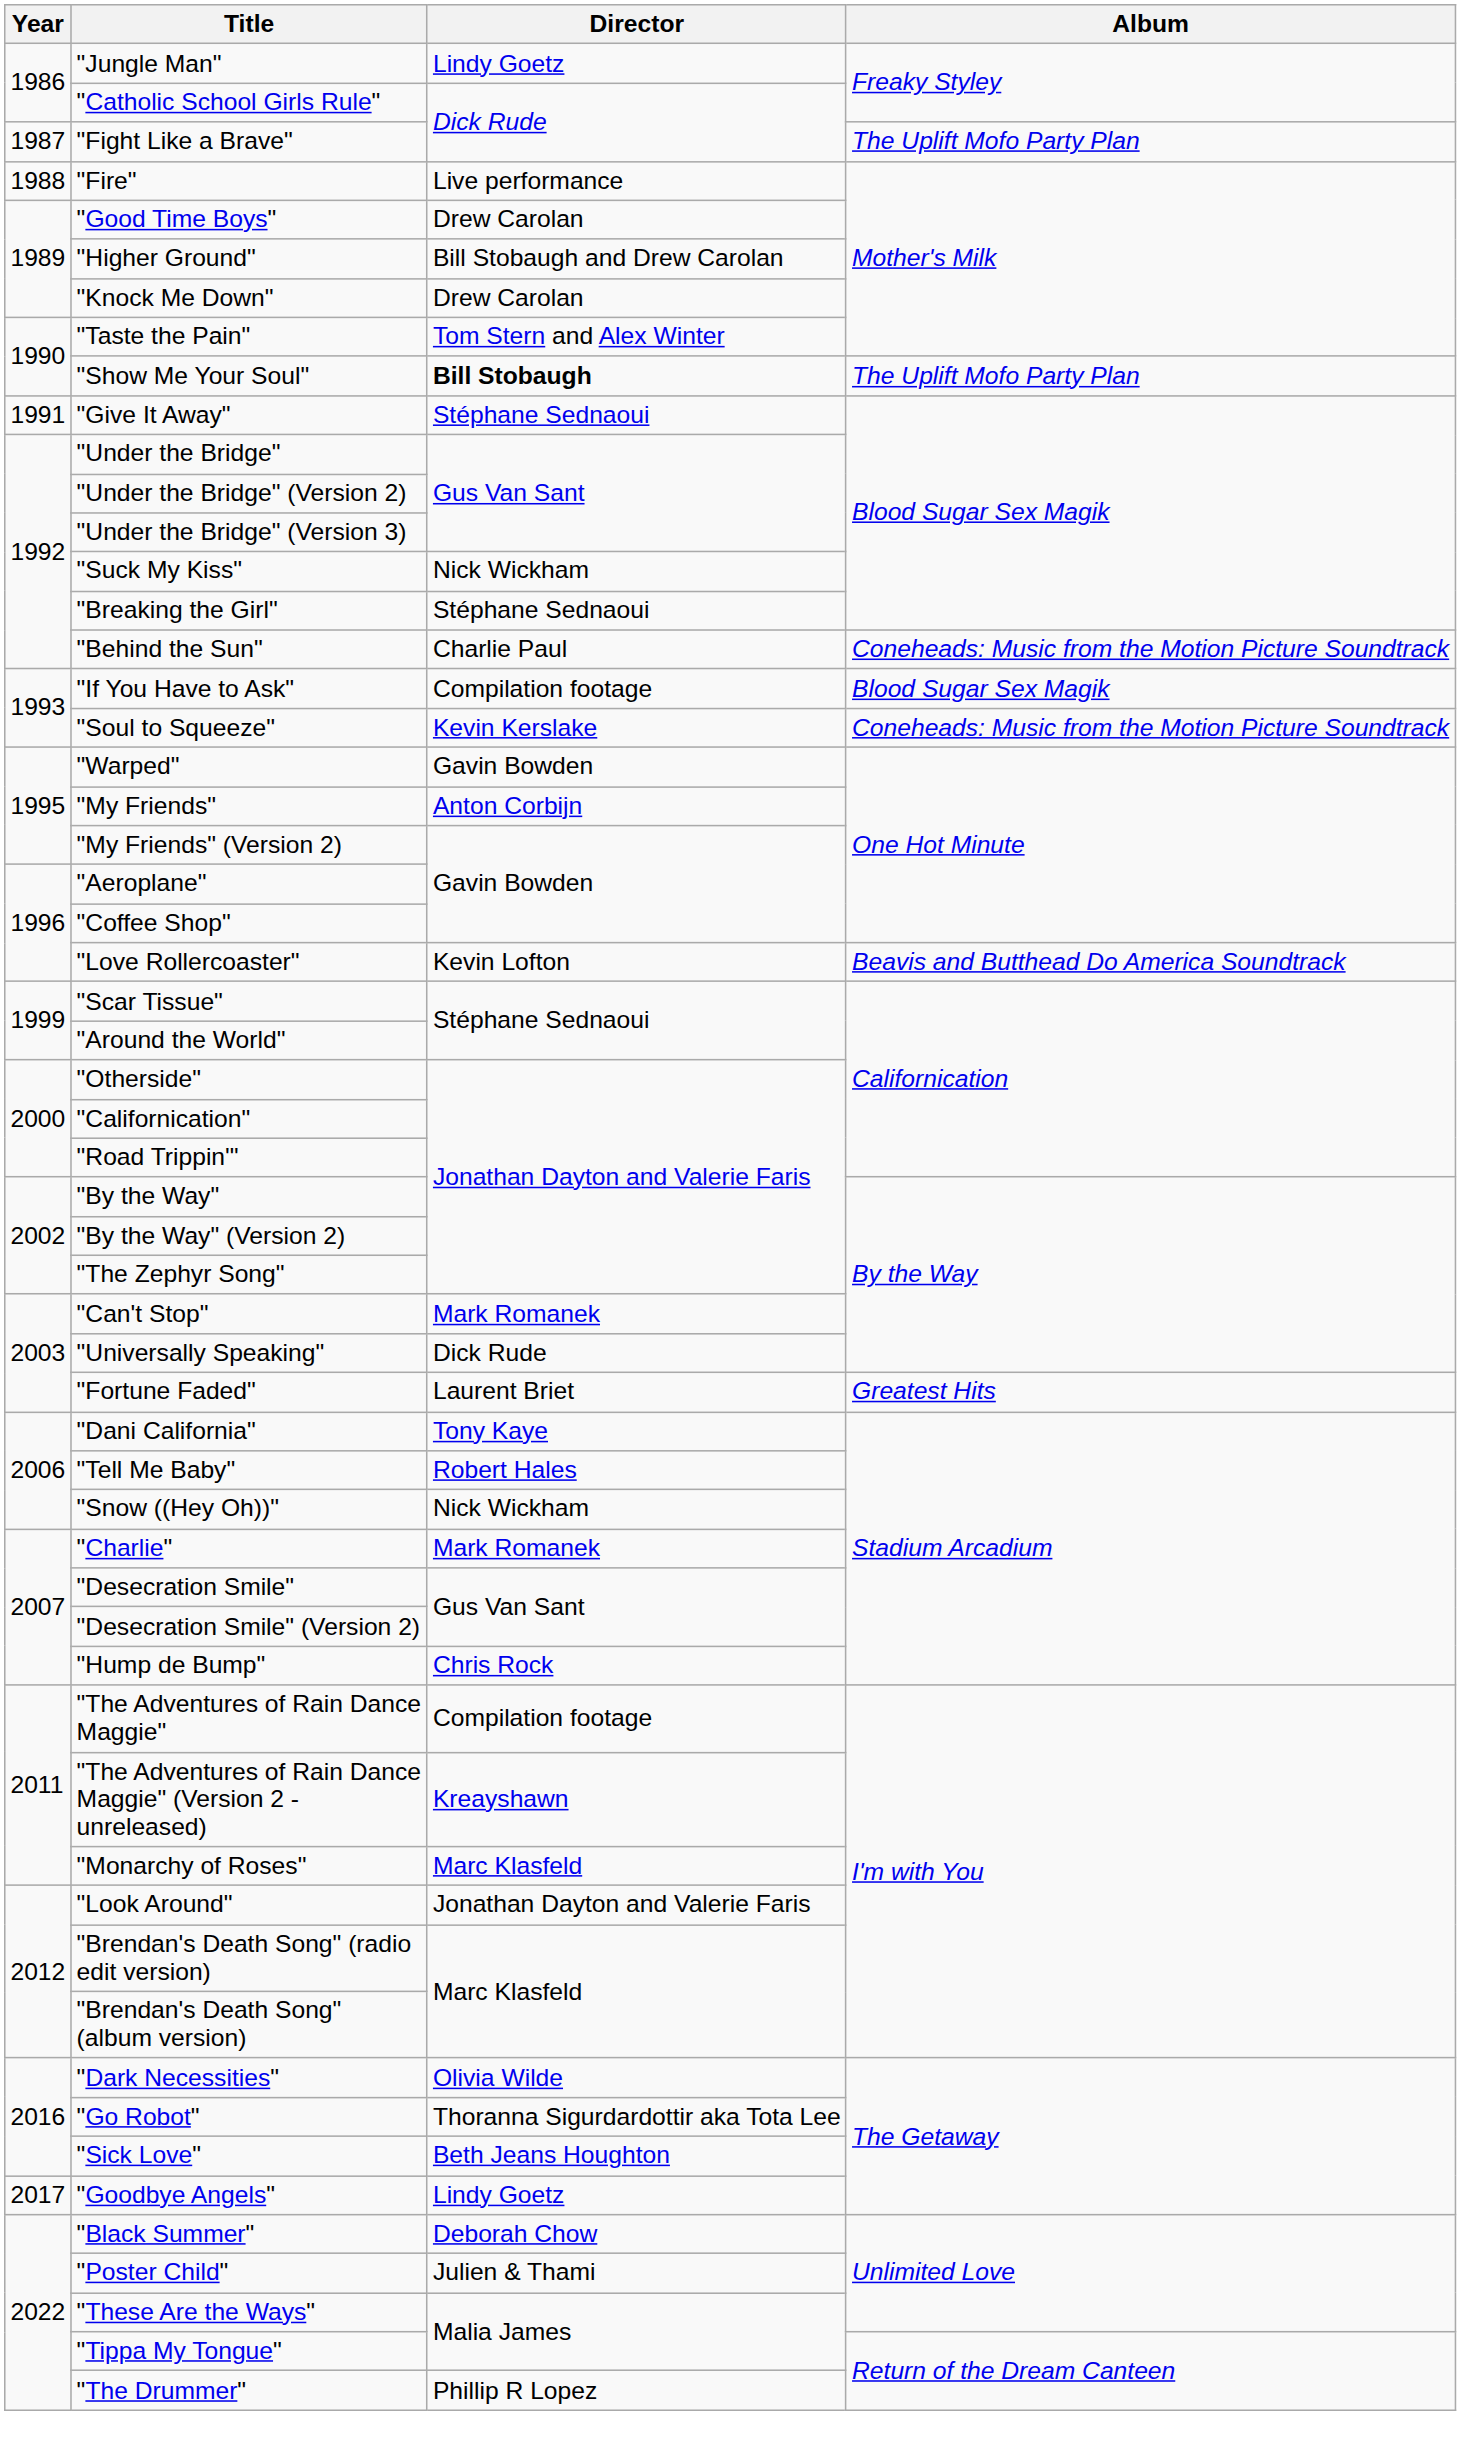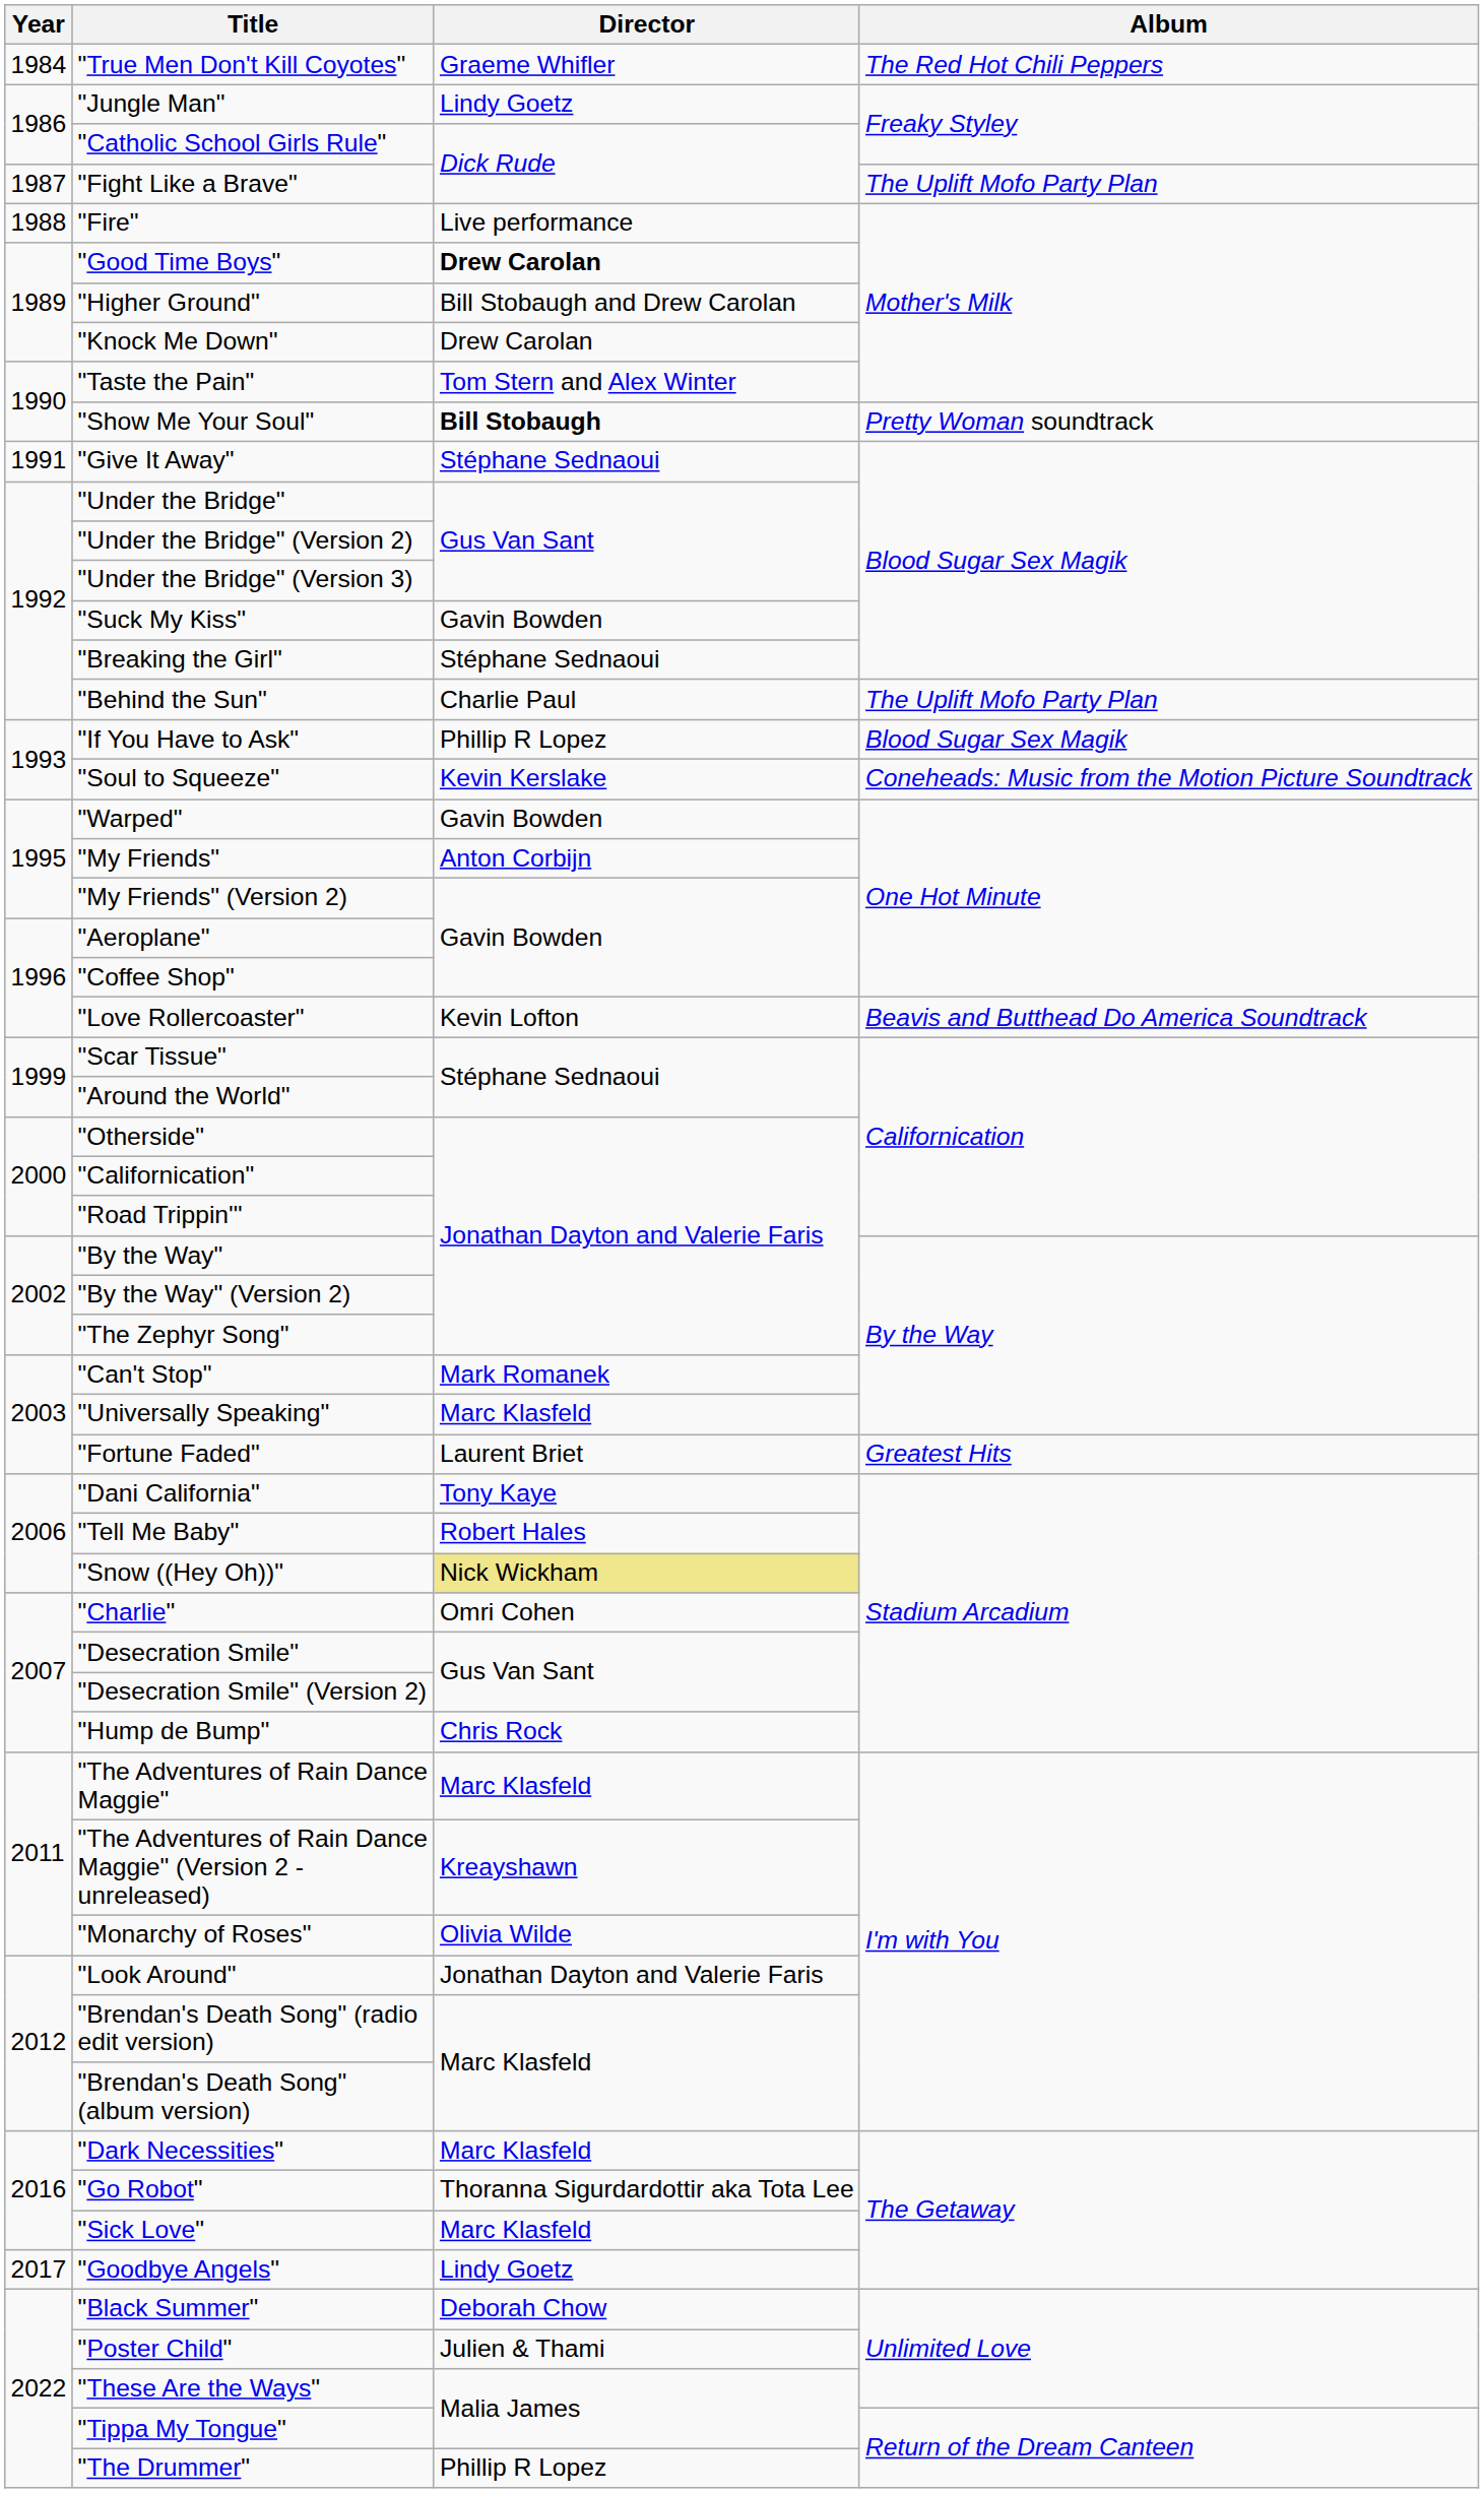 <table class="wikitable">
 <tr>
 <th>Year</th>
 <th style="width:14em">Title</th>
 <th>Director</th>
 <th>Album</th>
+</tr>
+<tr>
+<td>1984</td>
+<td>"<a href='#'>True Men Don't Kill Coyotes</a>"</td>
+<td><a href='#'>Graeme Whifler</a></td>
+<td><em><a href='#'>The Red Hot Chili Peppers</a></em></td>
 </tr>
 <tr>
 <td rowspan="2">1986</td>
 <td>"Jungle Man"</td>
 <td><a href='#'>Lindy Goetz</a></td>
 <td rowspan="2"><em><a href='#'>Freaky Styley</a></em></td>
 </tr>
 <tr>
 <td>"<a href='#'>Catholic School Girls Rule</a>"</td>
 <td rowspan="2"><em><a href='#'>Dick Rude</a></em></td>
 </tr>
 <tr>
 <td>1987</td>
 <td>"Fight Like a Brave"</td>
 <td><em><a href='#'>The Uplift Mofo Party Plan</a></em></td>
 </tr>
 <tr>
 <td>1988</td>
 <td>"Fire"</td>
 <td>Live performance</td>
 <td rowspan="5"><em><a href='#'>Mother's Milk</a></em></td>
 </tr>
 <tr>
 <td rowspan="3">1989</td>
 <td>"<a href='#'>Good Time Boys</a>"</td>
-<td>Drew Carolan</td>
+<td><strong>Drew Carolan</strong></td>
 </tr>
 <tr>
 <td>"Higher Ground"</td>
 <td>Bill Stobaugh and Drew Carolan</td>
 </tr>
 <tr>
 <td>"Knock Me Down"</td>
 <td>Drew Carolan</td>
 </tr>
 <tr>
 <td rowspan="2">1990</td>
 <td>"Taste the Pain"</td>
 <td><a href='#'>Tom Stern</a> and <a href='#'>Alex Winter</a></td>
 </tr>
 <tr>
 <td>"Show Me Your Soul"</td>
 <td><strong>Bill Stobaugh</strong></td>
-<td><em><a href='#'>The Uplift Mofo Party Plan</a></em></td>
+<td><em><a href='#'>Pretty Woman</a></em> soundtrack</td>
 </tr>
 <tr>
 <td>1991</td>
 <td>"Give It Away"</td>
 <td><a href='#'>Stéphane Sednaoui</a></td>
 <td rowspan="6"><em><a href='#'>Blood Sugar Sex Magik</a></em></td>
 </tr>
 <tr>
 <td rowspan="6">1992</td>
 <td>"Under the Bridge"</td>
 <td rowspan="3"><a href='#'>Gus Van Sant</a></td>
 </tr>
 <tr>
 <td>"Under the Bridge" (Version 2)</td>
 </tr>
 <tr>
 <td>"Under the Bridge" (Version 3)</td>
 </tr>
 <tr>
 <td>"Suck My Kiss"</td>
-<td>Nick Wickham</td>
+<td>Gavin Bowden</td>
 </tr>
 <tr>
 <td>"Breaking the Girl"</td>
 <td>Stéphane Sednaoui</td>
 </tr>
 <tr>
 <td>"Behind the Sun"</td>
 <td>Charlie Paul</td>
-<td><em><a href='#'>Coneheads: Music from the Motion Picture Soundtrack</a></em></td>
+<td><em><a href='#'>The Uplift Mofo Party Plan</a></em></td>
 </tr>
 <tr>
 <td rowspan="2">1993</td>
 <td>"If You Have to Ask"</td>
-<td>Compilation footage</td>
+<td>Phillip R Lopez</td>
 <td><em><a href='#'>Blood Sugar Sex Magik</a></em></td>
 </tr>
 <tr>
 <td>"Soul to Squeeze"</td>
 <td><a href='#'>Kevin Kerslake</a></td>
 <td><em><a href='#'>Coneheads: Music from the Motion Picture Soundtrack</a></em></td>
 </tr>
 <tr>
 <td rowspan="3">1995</td>
 <td>"Warped"</td>
 <td>Gavin Bowden</td>
 <td rowspan="5"><em><a href='#'>One Hot Minute</a></em></td>
 </tr>
 <tr>
 <td>"My Friends"</td>
 <td><a href='#'>Anton Corbijn</a></td>
 </tr>
 <tr>
 <td>"My Friends" (Version 2)</td>
 <td rowspan="3">Gavin Bowden</td>
 </tr>
 <tr>
 <td rowspan="3">1996</td>
 <td>"Aeroplane"</td>
 </tr>
 <tr>
 <td>"Coffee Shop"</td>
 </tr>
 <tr>
 <td>"Love Rollercoaster"</td>
 <td>Kevin Lofton</td>
 <td><em><a href='#'>Beavis and Butthead Do America Soundtrack</a></em></td>
 </tr>
 <tr>
 <td rowspan="2">1999</td>
 <td>"Scar Tissue"</td>
 <td rowspan="2">Stéphane Sednaoui</td>
 <td rowspan="5"><em><a href='#'>Californication</a></em></td>
 </tr>
 <tr>
 <td>"Around the World"</td>
 </tr>
 <tr>
 <td rowspan="3">2000</td>
 <td>"Otherside"</td>
 <td rowspan="6"><a href='#'>Jonathan Dayton and Valerie Faris</a></td>
 </tr>
 <tr>
 <td>"Californication"</td>
 </tr>
 <tr>
 <td>"Road Trippin'"</td>
 </tr>
 <tr>
 <td rowspan="3">2002</td>
 <td>"By the Way"</td>
 <td rowspan="5"><em><a href='#'>By the Way</a></em></td>
 </tr>
 <tr>
 <td>"By the Way" (Version 2)</td>
 </tr>
 <tr>
 <td>"The Zephyr Song"</td>
 </tr>
 <tr>
 <td rowspan="3">2003</td>
 <td>"Can't Stop"</td>
 <td><a href='#'>Mark Romanek</a></td>
 </tr>
 <tr>
 <td>"Universally Speaking"</td>
-<td>Dick Rude</td>
+<td><a href='#'>Marc Klasfeld</a></td>
 </tr>
 <tr>
 <td>"Fortune Faded"</td>
 <td>Laurent Briet</td>
 <td><em><a href='#'>Greatest Hits</a></em></td>
 </tr>
 <tr>
 <td rowspan="3">2006</td>
 <td>"Dani California"</td>
 <td><a href='#'>Tony Kaye</a></td>
 <td rowspan="7"><em><a href='#'>Stadium Arcadium</a></em></td>
 </tr>
 <tr>
 <td>"Tell Me Baby"</td>
 <td><a href='#'>Robert Hales</a></td>
 </tr>
 <tr>
 <td>"Snow ((Hey Oh))"</td>
-<td>Nick Wickham</td>
+<td style="background: khaki;">Nick Wickham</td>
 </tr>
 <tr>
 <td rowspan="4">2007</td>
 <td>"<a href='#'>Charlie</a>"</td>
-<td><a href='#'>Mark Romanek</a></td>
+<td>Omri Cohen</td>
 </tr>
 <tr>
 <td>"Desecration Smile"</td>
 <td rowspan="2">Gus Van Sant</td>
 </tr>
 <tr>
 <td>"Desecration Smile" (Version 2)</td>
 </tr>
 <tr>
 <td>"Hump de Bump"</td>
 <td><a href='#'>Chris Rock</a></td>
 </tr>
 <tr>
 <td rowspan="3">2011</td>
 <td>"The Adventures of Rain Dance Maggie"</td>
-<td>Compilation footage</td>
+<td><a href='#'>Marc Klasfeld</a></td>
 <td rowspan="6"><em><a href='#'>I'm with You</a></em></td>
 </tr>
 <tr>
 <td>"The Adventures of Rain Dance Maggie" (Version 2 - unreleased)</td>
 <td><a href='#'>Kreayshawn</a></td>
 </tr>
 <tr>
 <td>"Monarchy of Roses"</td>
-<td><a href='#'>Marc Klasfeld</a></td>
+<td><a href='#'>Olivia Wilde</a></td>
 </tr>
 <tr>
 <td rowspan="3">2012</td>
 <td>"Look Around"</td>
 <td>Jonathan Dayton and Valerie Faris</td>
 </tr>
 <tr>
 <td>"Brendan's Death Song" (radio edit version)</td>
 <td rowspan="2">Marc Klasfeld</td>
 </tr>
 <tr>
 <td>"Brendan's Death Song" (album version)</td>
 </tr>
 <tr>
 <td rowspan="3">2016</td>
 <td>"<a href='#'>Dark Necessities</a>"</td>
-<td><a href='#'>Olivia Wilde</a></td>
+<td><a href='#'>Marc Klasfeld</a></td>
 <td rowspan="4"><em><a href='#'>The Getaway</a></em></td>
 </tr>
 <tr>
 <td>"<a href='#'>Go Robot</a>"</td>
 <td>Thoranna Sigurdardottir aka Tota Lee</td>
 </tr>
 <tr>
 <td>"<a href='#'>Sick Love</a>"</td>
-<td><a href='#'>Beth Jeans Houghton</a></td>
+<td><a href='#'>Marc Klasfeld</a></td>
 </tr>
 <tr>
 <td>2017</td>
 <td>"<a href='#'>Goodbye Angels</a>"</td>
 <td><a href='#'>Lindy Goetz</a></td>
 </tr>
 <tr>
 <td rowspan="5">2022</td>
 <td>"<a href='#'>Black Summer</a>"</td>
 <td><a href='#'>Deborah Chow</a></td>
 <td rowspan="3"><em><a href='#'>Unlimited Love</a></em></td>
 </tr>
 <tr>
 <td>"<a href='#'>Poster Child</a>"</td>
 <td>Julien & Thami</td>
 </tr>
 <tr>
 <td>"<a href='#'>These Are the Ways</a>"</td>
 <td rowspan="2">Malia James</td>
 </tr>
 <tr>
 <td>"<a href='#'>Tippa My Tongue</a>"</td>
 <td rowspan="2"><em><a href='#'>Return of the Dream Canteen</a></em></td>
 </tr>
 <tr>
 <td>"<a href='#'>The Drummer</a>"</td>
 <td>Phillip R Lopez</td>
 </tr>
 </table>
